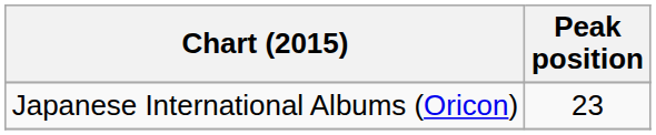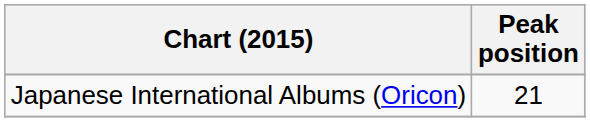 <table class="wikitable sortable plainrowheaders" style="text-align:center">
 <tr>
 <th>Chart (2015)</th>
 <th>Peak<br>position</th>
 </tr>
 <tr>
 </tr>
 <tr>
 </tr>
 <tr>
 </tr>
 <tr>
 <td align= left>Japanese International Albums (<a href='#'>Oricon</a>)</td>
-<td>23</td>
+<td>21</td>
 </tr>
 <tr>
 </tr>
 <tr>
 </tr>
 <tr>
 </tr>
 <tr>
 </tr>
 <tr>
 </tr>
 <tr>
 </tr>
 </table>
